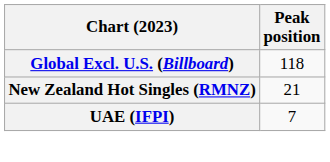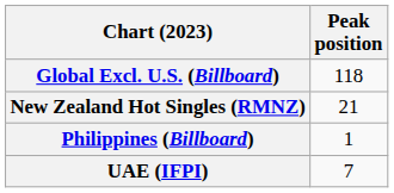 <table class="wikitable sortable plainrowheaders" style="text-align:center">
 <tr>
 <th scope="col">Chart (2023)</th>
 <th scope="col">Peak<br>position</th>
 </tr>
 <tr>
 <th scope="row"><a href='#'>Global Excl. U.S.</a> (<em><a href='#'>Billboard</a></em>)</th>
 <td>118</td>
 </tr>
 <tr>
 <th scope="row">New Zealand Hot Singles (<a href='#'>RMNZ</a>)</th>
 <td>21</td>
 </tr>
 <tr>
+<th scope="row"><a href='#'>Philippines</a> (<em><a href='#'>Billboard</a></em>)</th>
+<td>1</td>
+</tr>
+<tr>
 <th scope="row">UAE (<a href='#'>IFPI</a>)</th>
 <td>7</td>
 </tr>
 </table>
